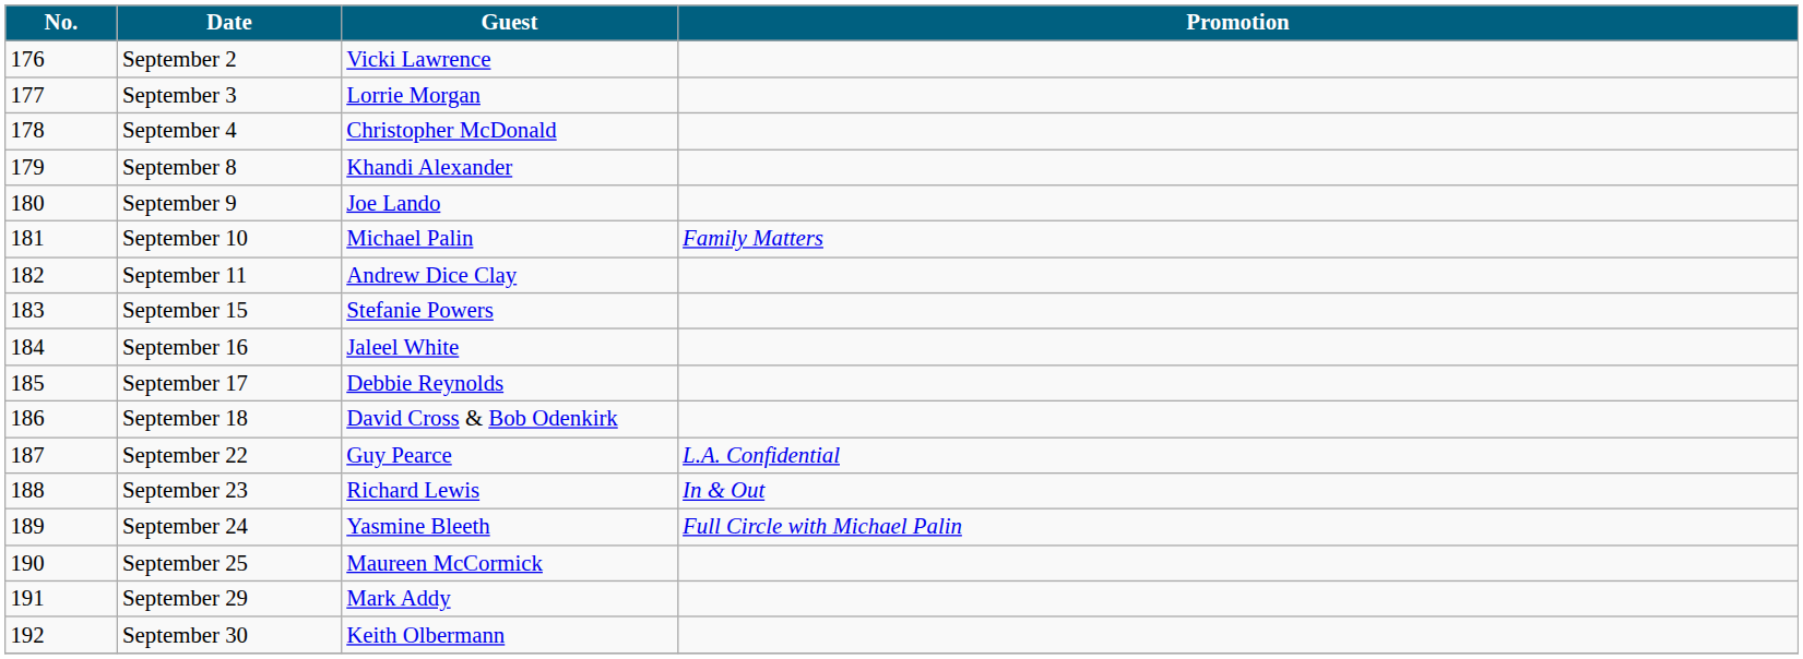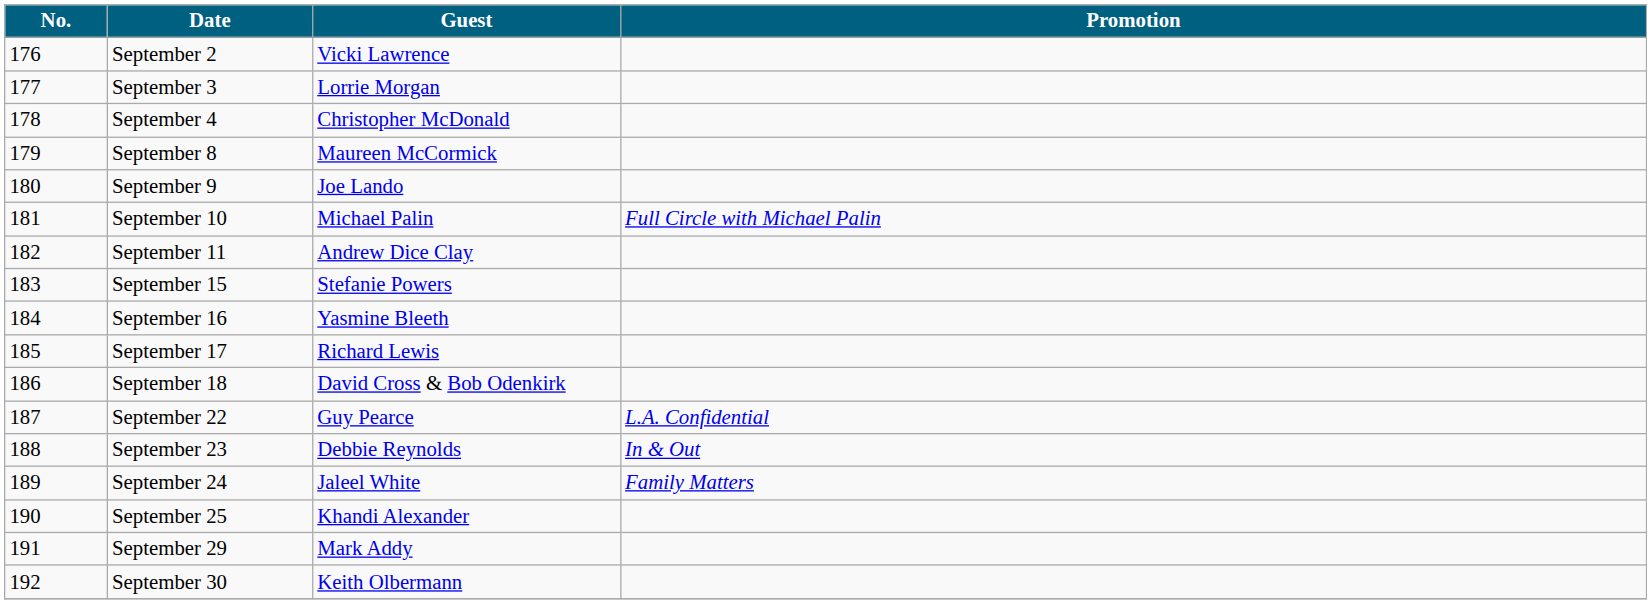 <table class="wikitable" width="100%">
 <tr>
 <th width="5%" style="background:#006080; color:#FFFFFF"><abbr>No.</abbr></th>
 <th width="10%" style="background:#006080; color:#FFFFFF">Date</th>
 <th width="15%" style="background:#006080; color:#FFFFFF">Guest</th>
 <th width="50%" style="background:#006080; color:#FFFFFF">Promotion</th>
 </tr>
 <tr>
 <td>176</td>
 <td>September 2</td>
 <td><a href='#'>Vicki Lawrence</a></td>
 <td></td>
 </tr>
 <tr>
 <td>177</td>
 <td>September 3</td>
 <td><a href='#'>Lorrie Morgan</a></td>
 <td></td>
 </tr>
 <tr>
 <td>178</td>
 <td>September 4</td>
 <td><a href='#'>Christopher McDonald</a></td>
 <td></td>
 </tr>
 <tr>
 <td>179</td>
 <td>September 8</td>
-<td><a href='#'>Khandi Alexander</a></td>
+<td><a href='#'>Maureen McCormick</a></td>
 <td></td>
 </tr>
 <tr>
 <td>180</td>
 <td>September 9</td>
 <td><a href='#'>Joe Lando</a></td>
 <td></td>
 </tr>
 <tr>
 <td>181</td>
 <td>September 10</td>
 <td><a href='#'>Michael Palin</a></td>
-<td><em><a href='#'>Family Matters</a></em></td>
+<td><em><a href='#'>Full Circle with Michael Palin</a></em></td>
 </tr>
 <tr>
 <td>182</td>
 <td>September 11</td>
 <td><a href='#'>Andrew Dice Clay</a></td>
 <td></td>
 </tr>
 <tr>
 <td>183</td>
 <td>September 15</td>
 <td><a href='#'>Stefanie Powers</a></td>
 <td></td>
 </tr>
 <tr>
 <td>184</td>
 <td>September 16</td>
-<td><a href='#'>Jaleel White</a></td>
+<td><a href='#'>Yasmine Bleeth</a></td>
 <td></td>
 </tr>
 <tr>
 <td>185</td>
 <td>September 17</td>
-<td><a href='#'>Debbie Reynolds</a></td>
+<td><a href='#'>Richard Lewis</a></td>
 <td></td>
 </tr>
 <tr>
 <td>186</td>
 <td>September 18</td>
 <td><a href='#'>David Cross</a> & <a href='#'>Bob Odenkirk</a></td>
 <td></td>
 </tr>
 <tr>
 <td>187</td>
 <td>September 22</td>
 <td><a href='#'>Guy Pearce</a></td>
 <td><em><a href='#'>L.A. Confidential</a></em></td>
 </tr>
 <tr>
 <td>188</td>
 <td>September 23</td>
-<td><a href='#'>Richard Lewis</a></td>
+<td><a href='#'>Debbie Reynolds</a></td>
 <td><em><a href='#'>In & Out</a></em></td>
 </tr>
 <tr>
 <td>189</td>
 <td>September 24</td>
-<td><a href='#'>Yasmine Bleeth</a></td>
-<td><em><a href='#'>Full Circle with Michael Palin</a></em></td>
+<td><a href='#'>Jaleel White</a></td>
+<td><em><a href='#'>Family Matters</a></em></td>
 </tr>
 <tr>
 <td>190</td>
 <td>September 25</td>
-<td><a href='#'>Maureen McCormick</a></td>
+<td><a href='#'>Khandi Alexander</a></td>
 <td></td>
 </tr>
 <tr>
 <td>191</td>
 <td>September 29</td>
 <td><a href='#'>Mark Addy</a></td>
 <td></td>
 </tr>
 <tr>
 <td>192</td>
 <td>September 30</td>
 <td><a href='#'>Keith Olbermann</a></td>
 <td></td>
 </tr>
 <tr>
 </tr>
 </table>
